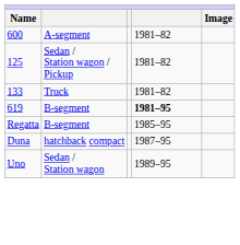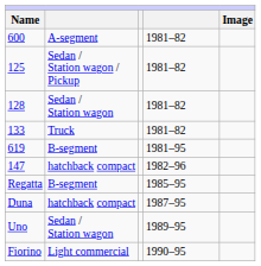 <table class= "wikitable">
 <tr>
 <td colspan="5" style= "background:#ccccff; color:"></td>
 </tr>
 <tr>
 <th width= px>Name</th>
 <th width= px></th>
 <th width= px></th>
 <th width=100px></th>
 <th>Image</th>
 </tr>
 <tr>
 <td><a href='#'>600</a></td>
 <td><a href='#'>A-segment</a></td>
 <td></td>
 <td>1981–82 </td>
 <td></td>
 </tr>
 <tr>
 <td><a href='#'>125</a></td>
 <td><a href='#'>Sedan</a> / <br><a href='#'>Station wagon</a> / <br><a href='#'>Pickup</a></td>
 <td></td>
 <td>1981–82 </td>
 <td></td>
 </tr>
 <tr>
+<td><a href='#'>128</a></td>
+<td><a href='#'>Sedan</a> / <br><a href='#'>Station wagon</a></td>
+<td></td>
+<td>1981–82 </td>
+<td></td>
+</tr>
+<tr>
 <td><a href='#'>133</a></td>
 <td><a href='#'>Truck</a></td>
 <td></td>
 <td>1981–82 </td>
 <td></td>
 </tr>
 <tr>
 <td><a href='#'>619</a></td>
 <td><a href='#'>B-segment</a></td>
 <td></td>
-<td><strong>1981–95 </strong></td>
+<td>1981–95 </td>
+<td></td>
+</tr>
+<tr>
+<td><a href='#'>147</a></td>
+<td><a href='#'>hatchback</a> <a href='#'>compact</a></td>
+<td></td>
+<td>1982–96</td>
 <td></td>
 </tr>
 <tr>
 <td><a href='#'>Regatta</a></td>
 <td><a href='#'>B-segment</a></td>
 <td></td>
 <td>1985–95</td>
 <td></td>
 </tr>
 <tr>
 <td><a href='#'>Duna</a></td>
 <td><a href='#'>hatchback</a> <a href='#'>compact</a></td>
 <td></td>
 <td>1987–95</td>
 <td></td>
 </tr>
 <tr>
 <td><a href='#'>Uno</a></td>
 <td><a href='#'>Sedan</a> / <br><a href='#'>Station wagon</a> </td>
 <td></td>
 <td>1989–95</td>
 <td></td>
 </tr>
+<tr>
+<td><a href='#'>Fiorino</a></td>
+<td><a href='#'>Light commercial</a></td>
+<td></td>
+<td>1990–95</td>
+<td></td>
+</tr>
 </table>
